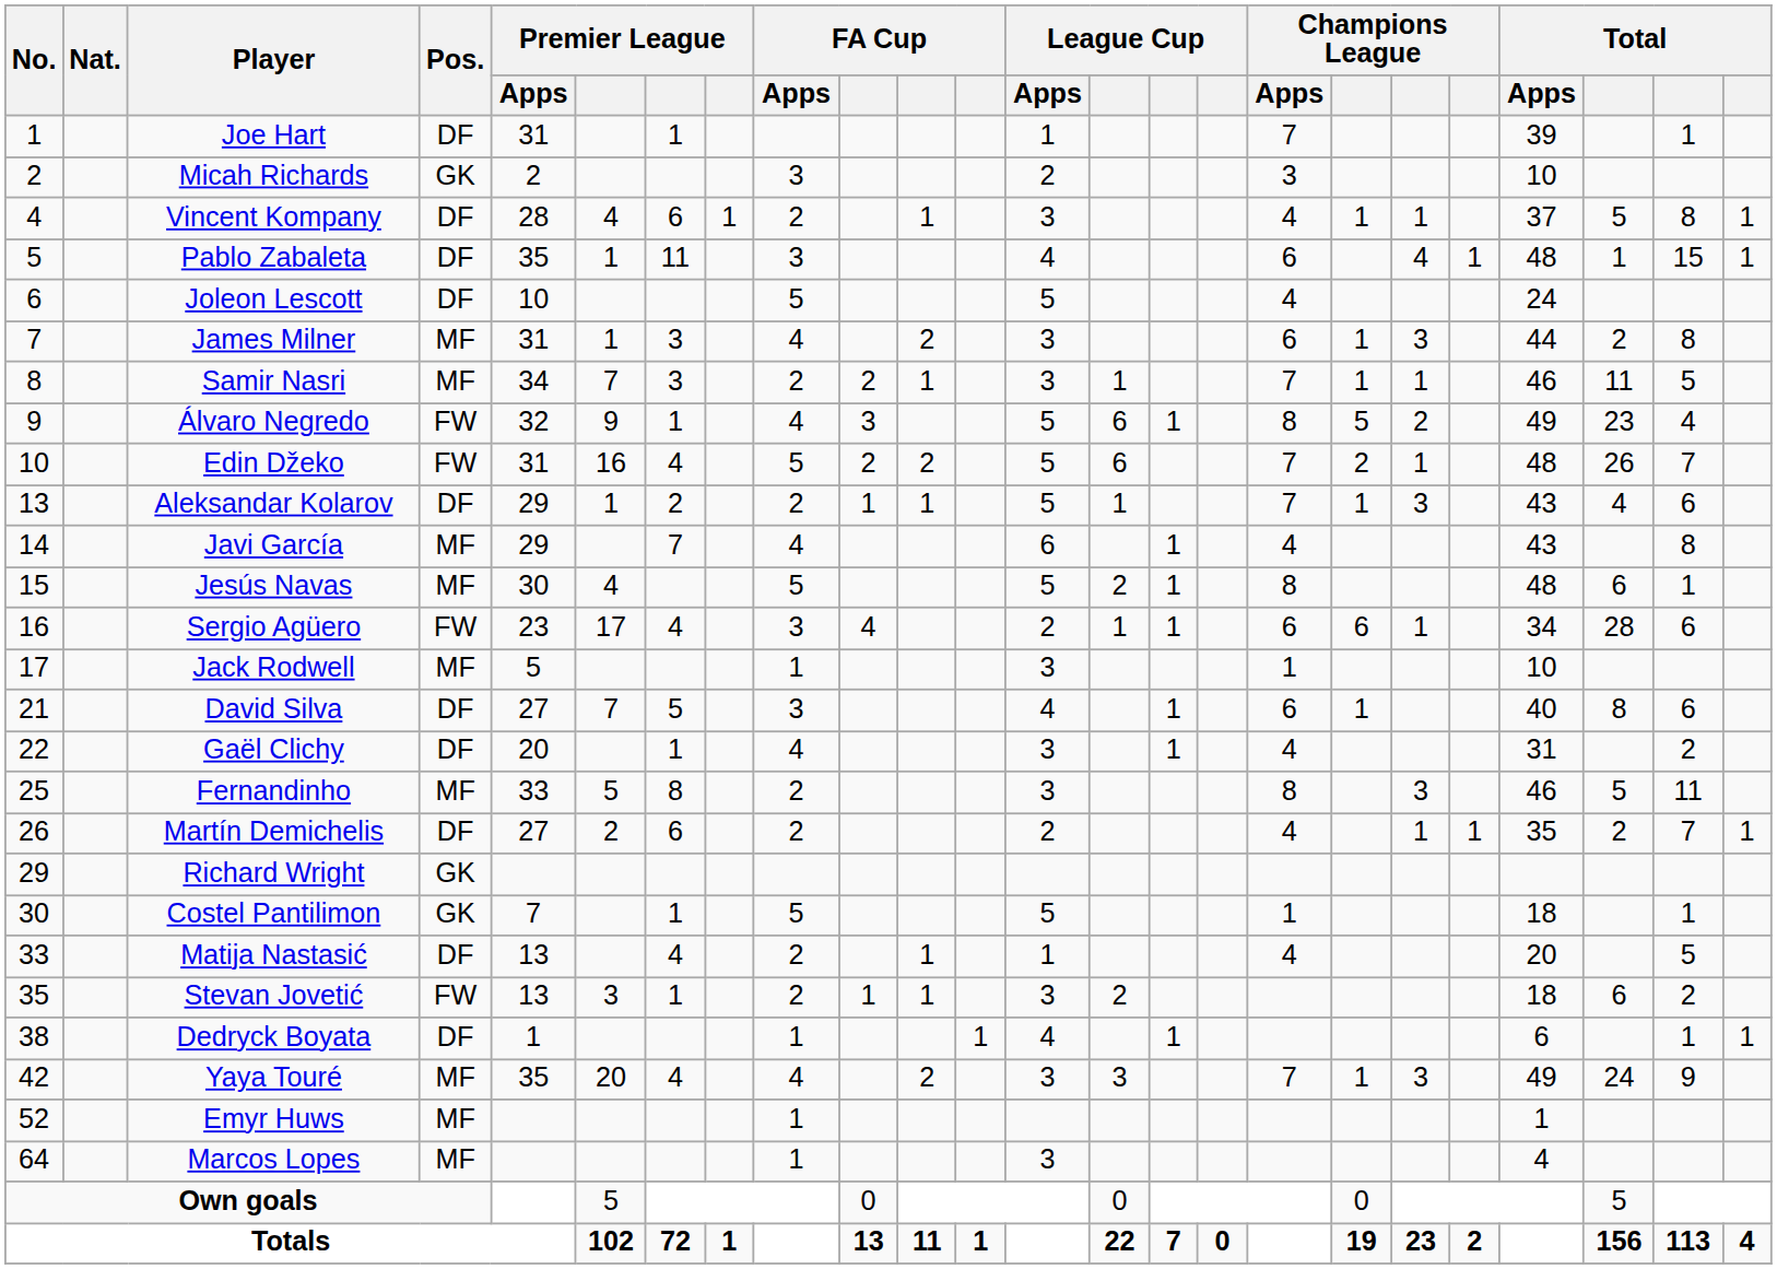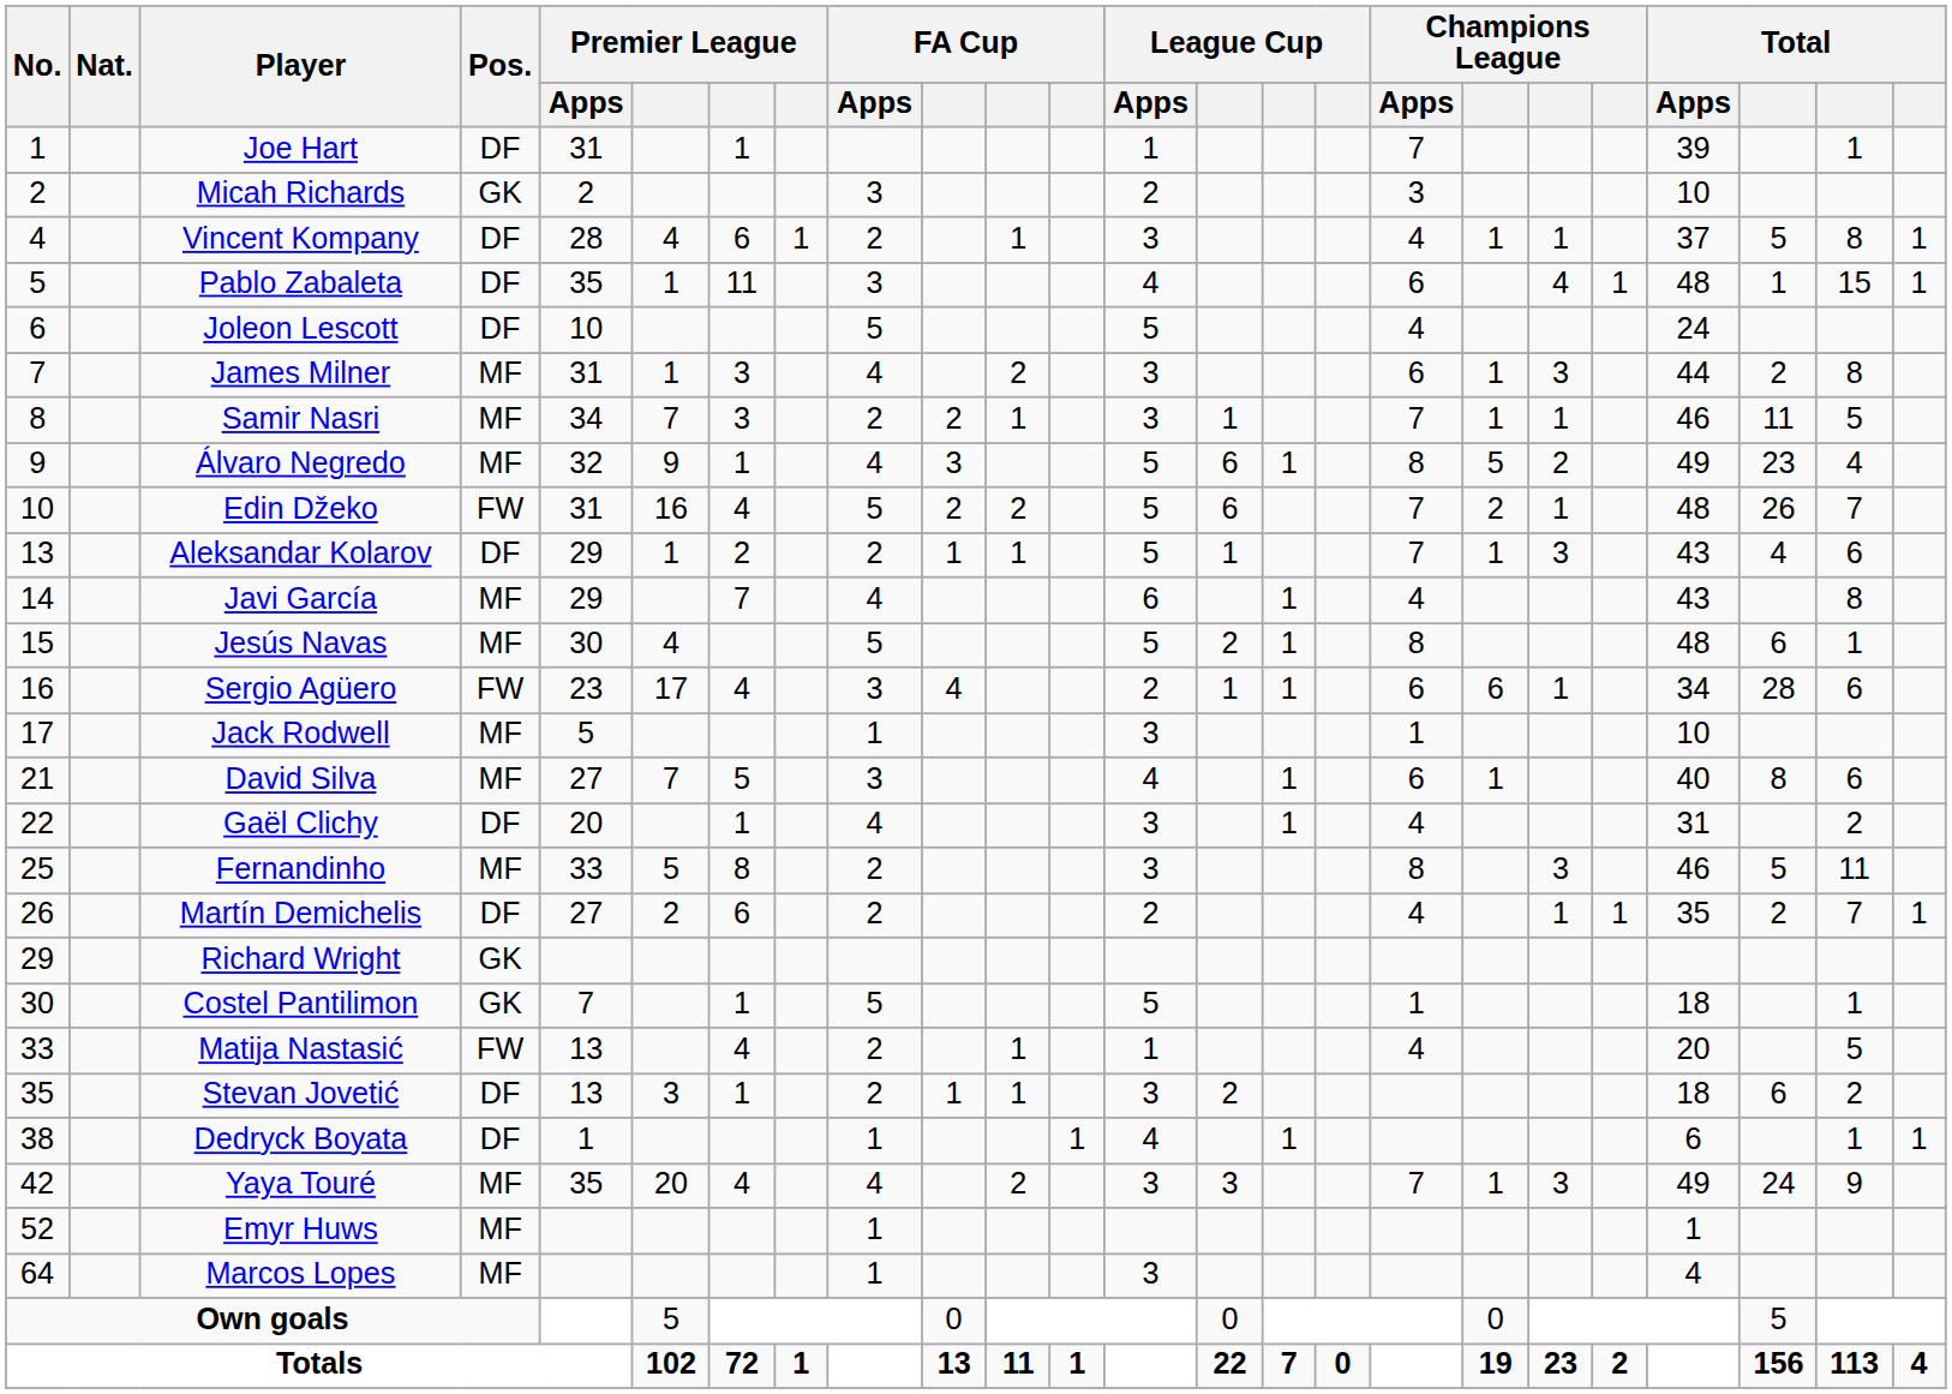 <table class="wikitable sortable alternance" style="font-size:86%; text-align:center; line-height:14px; width:100%;">
 <tr>
 <th rowspan="2" style="width:10px;">No.</th>
 <th rowspan="2" style="width:10px;">Nat.</th>
 <th rowspan="2" scope="col" style="width:275px;">Player</th>
 <th rowspan="2" style="width:10px;">Pos.</th>
 <th colspan="4">Premier League</th>
 <th colspan="4">FA Cup</th>
 <th colspan="4">League Cup</th>
 <th colspan="4">Champions League</th>
 <th colspan="4">Total</th>
 </tr>
 <tr style="text-align:center;">
 <th width=40>Apps</th>
 <th width=40></th>
 <th width=40></th>
 <th width=40></th>
 <th width=40>Apps</th>
 <th width=40></th>
 <th width=40></th>
 <th width=40></th>
 <th width=40>Apps</th>
 <th width=40></th>
 <th width=40></th>
 <th width=40></th>
 <th width=40>Apps</th>
 <th width=40></th>
 <th width=40></th>
 <th width=40></th>
 <th width=40>Apps</th>
 <th width=40></th>
 <th width=40></th>
 <th width=40></th>
 </tr>
 <tr>
 <td>1</td>
 <td></td>
 <td><a href='#'>Joe Hart</a></td>
 <td>DF</td>
 <td>31</td>
 <td></td>
 <td>1</td>
 <td></td>
 <td></td>
 <td></td>
 <td></td>
 <td></td>
 <td>1</td>
 <td></td>
 <td></td>
 <td></td>
 <td>7</td>
 <td></td>
 <td></td>
 <td></td>
 <td>39</td>
 <td></td>
 <td>1</td>
 <td></td>
 </tr>
 <tr>
 <td>2</td>
 <td></td>
 <td><a href='#'>Micah Richards</a></td>
 <td>GK</td>
 <td>2</td>
 <td></td>
 <td></td>
 <td></td>
 <td>3</td>
 <td></td>
 <td></td>
 <td></td>
 <td>2</td>
 <td></td>
 <td></td>
 <td></td>
 <td>3</td>
 <td></td>
 <td></td>
 <td></td>
 <td>10</td>
 <td></td>
 <td></td>
 <td></td>
 </tr>
 <tr>
 <td>4</td>
 <td></td>
 <td><a href='#'>Vincent Kompany</a></td>
 <td>DF</td>
 <td>28</td>
 <td>4</td>
 <td>6</td>
 <td>1</td>
 <td>2</td>
 <td></td>
 <td>1</td>
 <td></td>
 <td>3</td>
 <td></td>
 <td></td>
 <td></td>
 <td>4</td>
 <td>1</td>
 <td>1</td>
 <td></td>
 <td>37</td>
 <td>5</td>
 <td>8</td>
 <td>1</td>
 </tr>
 <tr>
 <td>5</td>
 <td></td>
 <td><a href='#'>Pablo Zabaleta</a></td>
 <td>DF</td>
 <td>35</td>
 <td>1</td>
 <td>11</td>
 <td></td>
 <td>3</td>
 <td></td>
 <td></td>
 <td></td>
 <td>4</td>
 <td></td>
 <td></td>
 <td></td>
 <td>6</td>
 <td></td>
 <td>4</td>
 <td>1</td>
 <td>48</td>
 <td>1</td>
 <td>15</td>
 <td>1</td>
 </tr>
 <tr>
 <td>6</td>
 <td></td>
 <td><a href='#'>Joleon Lescott</a></td>
 <td>DF</td>
 <td>10</td>
 <td></td>
 <td></td>
 <td></td>
 <td>5</td>
 <td></td>
 <td></td>
 <td></td>
 <td>5</td>
 <td></td>
 <td></td>
 <td></td>
 <td>4</td>
 <td></td>
 <td></td>
 <td></td>
 <td>24</td>
 <td></td>
 <td></td>
 <td></td>
 </tr>
 <tr>
 <td>7</td>
 <td></td>
 <td><a href='#'>James Milner</a></td>
 <td>MF</td>
 <td>31</td>
 <td>1</td>
 <td>3</td>
 <td></td>
 <td>4</td>
 <td></td>
 <td>2</td>
 <td></td>
 <td>3</td>
 <td></td>
 <td></td>
 <td></td>
 <td>6</td>
 <td>1</td>
 <td>3</td>
 <td></td>
 <td>44</td>
 <td>2</td>
 <td>8</td>
 <td></td>
 </tr>
 <tr>
 <td>8</td>
 <td></td>
 <td><a href='#'>Samir Nasri</a></td>
 <td>MF</td>
 <td>34</td>
 <td>7</td>
 <td>3</td>
 <td></td>
 <td>2</td>
 <td>2</td>
 <td>1</td>
 <td></td>
 <td>3</td>
 <td>1</td>
 <td></td>
 <td></td>
 <td>7</td>
 <td>1</td>
 <td>1</td>
 <td></td>
 <td>46</td>
 <td>11</td>
 <td>5</td>
 <td></td>
 </tr>
 <tr>
 <td>9</td>
 <td></td>
 <td><a href='#'>Álvaro Negredo</a></td>
-<td>FW</td>
+<td>MF</td>
 <td>32</td>
 <td>9</td>
 <td>1</td>
 <td></td>
 <td>4</td>
 <td>3</td>
 <td></td>
 <td></td>
 <td>5</td>
 <td>6</td>
 <td>1</td>
 <td></td>
 <td>8</td>
 <td>5</td>
 <td>2</td>
 <td></td>
 <td>49</td>
 <td>23</td>
 <td>4</td>
 <td></td>
 </tr>
 <tr>
 <td>10</td>
 <td></td>
 <td><a href='#'>Edin Džeko</a></td>
 <td>FW</td>
 <td>31</td>
 <td>16</td>
 <td>4</td>
 <td></td>
 <td>5</td>
 <td>2</td>
 <td>2</td>
 <td></td>
 <td>5</td>
 <td>6</td>
 <td></td>
 <td></td>
 <td>7</td>
 <td>2</td>
 <td>1</td>
 <td></td>
 <td>48</td>
 <td>26</td>
 <td>7</td>
 <td></td>
 </tr>
 <tr>
 <td>13</td>
 <td></td>
 <td><a href='#'>Aleksandar Kolarov</a></td>
 <td>DF</td>
 <td>29</td>
 <td>1</td>
 <td>2</td>
 <td></td>
 <td>2</td>
 <td>1</td>
 <td>1</td>
 <td></td>
 <td>5</td>
 <td>1</td>
 <td></td>
 <td></td>
 <td>7</td>
 <td>1</td>
 <td>3</td>
 <td></td>
 <td>43</td>
 <td>4</td>
 <td>6</td>
 <td></td>
 </tr>
 <tr>
 <td>14</td>
 <td></td>
 <td><a href='#'>Javi García</a></td>
 <td>MF</td>
 <td>29</td>
 <td></td>
 <td>7</td>
 <td></td>
 <td>4</td>
 <td></td>
 <td></td>
 <td></td>
 <td>6</td>
 <td></td>
 <td>1</td>
 <td></td>
 <td>4</td>
 <td></td>
 <td></td>
 <td></td>
 <td>43</td>
 <td></td>
 <td>8</td>
 <td></td>
 </tr>
 <tr>
 <td>15</td>
 <td></td>
 <td><a href='#'>Jesús Navas</a></td>
 <td>MF</td>
 <td>30</td>
 <td>4</td>
 <td></td>
 <td></td>
 <td>5</td>
 <td></td>
 <td></td>
 <td></td>
 <td>5</td>
 <td>2</td>
 <td>1</td>
 <td></td>
 <td>8</td>
 <td></td>
 <td></td>
 <td></td>
 <td>48</td>
 <td>6</td>
 <td>1</td>
 <td></td>
 </tr>
 <tr>
 <td>16</td>
 <td></td>
 <td><a href='#'>Sergio Agüero</a></td>
 <td>FW</td>
 <td>23</td>
 <td>17</td>
 <td>4</td>
 <td></td>
 <td>3</td>
 <td>4</td>
 <td></td>
 <td></td>
 <td>2</td>
 <td>1</td>
 <td>1</td>
 <td></td>
 <td>6</td>
 <td>6</td>
 <td>1</td>
 <td></td>
 <td>34</td>
 <td>28</td>
 <td>6</td>
 <td></td>
 </tr>
 <tr>
 <td>17</td>
 <td></td>
 <td><a href='#'>Jack Rodwell</a></td>
 <td>MF</td>
 <td>5</td>
 <td></td>
 <td></td>
 <td></td>
 <td>1</td>
 <td></td>
 <td></td>
 <td></td>
 <td>3</td>
 <td></td>
 <td></td>
 <td></td>
 <td>1</td>
 <td></td>
 <td></td>
 <td></td>
 <td>10</td>
 <td></td>
 <td></td>
 <td></td>
 </tr>
 <tr>
 <td>21</td>
 <td></td>
 <td><a href='#'>David Silva</a></td>
-<td>DF</td>
+<td>MF</td>
 <td>27</td>
 <td>7</td>
 <td>5</td>
 <td></td>
 <td>3</td>
 <td></td>
 <td></td>
 <td></td>
 <td>4</td>
 <td></td>
 <td>1</td>
 <td></td>
 <td>6</td>
 <td>1</td>
 <td></td>
 <td></td>
 <td>40</td>
 <td>8</td>
 <td>6</td>
 <td></td>
 </tr>
 <tr>
 <td>22</td>
 <td></td>
 <td><a href='#'>Gaël Clichy</a></td>
 <td>DF</td>
 <td>20</td>
 <td></td>
 <td>1</td>
 <td></td>
 <td>4</td>
 <td></td>
 <td></td>
 <td></td>
 <td>3</td>
 <td></td>
 <td>1</td>
 <td></td>
 <td>4</td>
 <td></td>
 <td></td>
 <td></td>
 <td>31</td>
 <td></td>
 <td>2</td>
 <td></td>
 </tr>
 <tr>
 <td>25</td>
 <td></td>
 <td><a href='#'>Fernandinho</a></td>
 <td>MF</td>
 <td>33</td>
 <td>5</td>
 <td>8</td>
 <td></td>
 <td>2</td>
 <td></td>
 <td></td>
 <td></td>
 <td>3</td>
 <td></td>
 <td></td>
 <td></td>
 <td>8</td>
 <td></td>
 <td>3</td>
 <td></td>
 <td>46</td>
 <td>5</td>
 <td>11</td>
 <td></td>
 </tr>
 <tr>
 <td>26</td>
 <td></td>
 <td><a href='#'>Martín Demichelis</a></td>
 <td>DF</td>
 <td>27</td>
 <td>2</td>
 <td>6</td>
 <td></td>
 <td>2</td>
 <td></td>
 <td></td>
 <td></td>
 <td>2</td>
 <td></td>
 <td></td>
 <td></td>
 <td>4</td>
 <td></td>
 <td>1</td>
 <td>1</td>
 <td>35</td>
 <td>2</td>
 <td>7</td>
 <td>1</td>
 </tr>
 <tr>
 <td>29</td>
 <td></td>
 <td><a href='#'>Richard Wright</a></td>
 <td>GK</td>
 <td></td>
 <td></td>
 <td></td>
 <td></td>
 <td></td>
 <td></td>
 <td></td>
 <td></td>
 <td></td>
 <td></td>
 <td></td>
 <td></td>
 <td></td>
 <td></td>
 <td></td>
 <td></td>
 <td></td>
 <td></td>
 <td></td>
 <td></td>
 </tr>
 <tr>
 <td>30</td>
 <td></td>
 <td><a href='#'>Costel Pantilimon</a></td>
 <td>GK</td>
 <td>7</td>
 <td></td>
 <td>1</td>
 <td></td>
 <td>5</td>
 <td></td>
 <td></td>
 <td></td>
 <td>5</td>
 <td></td>
 <td></td>
 <td></td>
 <td>1</td>
 <td></td>
 <td></td>
 <td></td>
 <td>18</td>
 <td></td>
 <td>1</td>
 <td></td>
 </tr>
 <tr>
 <td>33</td>
 <td></td>
 <td><a href='#'>Matija Nastasić</a></td>
-<td>DF</td>
+<td>FW</td>
 <td>13</td>
 <td></td>
 <td>4</td>
 <td></td>
 <td>2</td>
 <td></td>
 <td>1</td>
 <td></td>
 <td>1</td>
 <td></td>
 <td></td>
 <td></td>
 <td>4</td>
 <td></td>
 <td></td>
 <td></td>
 <td>20</td>
 <td></td>
 <td>5</td>
 <td></td>
 </tr>
 <tr>
 <td>35</td>
 <td></td>
 <td><a href='#'>Stevan Jovetić</a></td>
-<td>FW</td>
+<td>DF</td>
 <td>13</td>
 <td>3</td>
 <td>1</td>
 <td></td>
 <td>2</td>
 <td>1</td>
 <td>1</td>
 <td></td>
 <td>3</td>
 <td>2</td>
 <td></td>
 <td></td>
 <td></td>
 <td></td>
 <td></td>
 <td></td>
 <td>18</td>
 <td>6</td>
 <td>2</td>
 <td></td>
 </tr>
 <tr>
 <td>38</td>
 <td></td>
 <td><a href='#'>Dedryck Boyata</a></td>
 <td>DF</td>
 <td>1</td>
 <td></td>
 <td></td>
 <td></td>
 <td>1</td>
 <td></td>
 <td></td>
 <td>1</td>
 <td>4</td>
 <td></td>
 <td>1</td>
 <td></td>
 <td></td>
 <td></td>
 <td></td>
 <td></td>
 <td>6</td>
 <td></td>
 <td>1</td>
 <td>1</td>
 </tr>
 <tr>
 <td>42</td>
 <td></td>
 <td><a href='#'>Yaya Touré</a></td>
 <td>MF</td>
 <td>35</td>
 <td>20</td>
 <td>4</td>
 <td></td>
 <td>4</td>
 <td></td>
 <td>2</td>
 <td></td>
 <td>3</td>
 <td>3</td>
 <td></td>
 <td></td>
 <td>7</td>
 <td>1</td>
 <td>3</td>
 <td></td>
 <td>49</td>
 <td>24</td>
 <td>9</td>
 <td></td>
 </tr>
 <tr>
 <td>52</td>
 <td></td>
 <td><a href='#'>Emyr Huws</a></td>
 <td>MF</td>
 <td></td>
 <td></td>
 <td></td>
 <td></td>
 <td>1</td>
 <td></td>
 <td></td>
 <td></td>
 <td></td>
 <td></td>
 <td></td>
 <td></td>
 <td></td>
 <td></td>
 <td></td>
 <td></td>
 <td>1</td>
 <td></td>
 <td></td>
 <td></td>
 </tr>
 <tr>
 <td>64</td>
 <td></td>
 <td><a href='#'>Marcos Lopes</a></td>
 <td>MF</td>
 <td></td>
 <td></td>
 <td></td>
 <td></td>
 <td>1</td>
 <td></td>
 <td></td>
 <td></td>
 <td>3</td>
 <td></td>
 <td></td>
 <td></td>
 <td></td>
 <td></td>
 <td></td>
 <td></td>
 <td>4</td>
 <td></td>
 <td></td>
 <td></td>
 </tr>
 <tr class="sortbottom">
 <td colspan="4"><strong>Own goals</strong></td>
 <td ! style="background:white; text-align: center;"></td>
 <td>5</td>
 <td ! colspan="3" style="background:white; text-align: center;"></td>
 <td>0</td>
 <td ! colspan="3" style="background:white; text-align: center;"></td>
 <td>0</td>
 <td ! colspan="3" style="background:white; text-align: center;"></td>
 <td>0</td>
 <td ! colspan="3" style="background:white; text-align: center;"></td>
 <td>5</td>
 <td ! colspan="2" style="background:white; text-align: center;"></td>
 </tr>
 <tr class="sortbottom">
 <td colspan="5" style="background:white; text-align: center;"><strong>Totals</strong></td>
 <td><strong>102</strong></td>
 <td><strong>72</strong></td>
 <td><strong>1</strong></td>
 <td ! rowspan="2" style="background:white; text-align: center;"></td>
 <td><strong>13</strong></td>
 <td><strong>11</strong></td>
 <td><strong>1</strong></td>
 <td ! rowspan="2" style="background:white; text-align: center;"></td>
 <td><strong>22</strong></td>
 <td><strong>7</strong></td>
 <td><strong>0</strong></td>
 <td ! rowspan="2" style="background:white; text-align: center;"></td>
 <td><strong>19</strong></td>
 <td><strong>23</strong></td>
 <td><strong>2</strong></td>
 <td ! rowspan="2" style="background:white; text-align: center;"></td>
 <td><strong>156</strong></td>
 <td><strong>113</strong></td>
 <td><strong>4</strong></td>
 </tr>
 </table>
